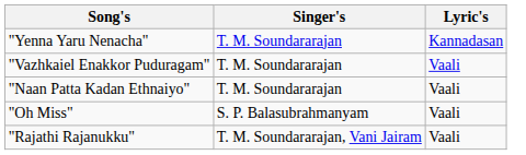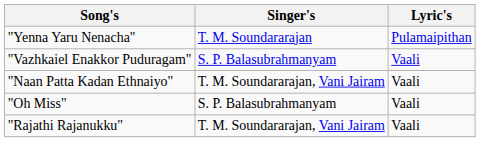 <table class="wikitable">
 <tr>
 <th>Song's</th>
 <th>Singer's</th>
 <th>Lyric's</th>
 </tr>
 <tr>
 <td>"Yenna Yaru Nenacha"</td>
 <td><a href='#'>T. M. Soundararajan</a></td>
-<td><a href='#'>Kannadasan</a></td>
+<td><a href='#'>Pulamaipithan</a></td>
 </tr>
 <tr>
 <td>"Vazhkaiel Enakkor Puduragam"</td>
-<td>T. M. Soundararajan</td>
+<td><a href='#'>S. P. Balasubrahmanyam</a></td>
 <td><a href='#'>Vaali</a></td>
 </tr>
 <tr>
 <td>"Naan Patta Kadan Ethnaiyo"</td>
-<td>T. M. Soundararajan</td>
+<td>T. M. Soundararajan, <a href='#'>Vani Jairam</a></td>
 <td>Vaali</td>
 </tr>
 <tr>
 <td>"Oh Miss"</td>
 <td>S. P. Balasubrahmanyam</td>
 <td>Vaali</td>
 </tr>
 <tr>
 <td>"Rajathi Rajanukku"</td>
 <td>T. M. Soundararajan, <a href='#'>Vani Jairam</a></td>
 <td>Vaali</td>
 </tr>
 </table>
